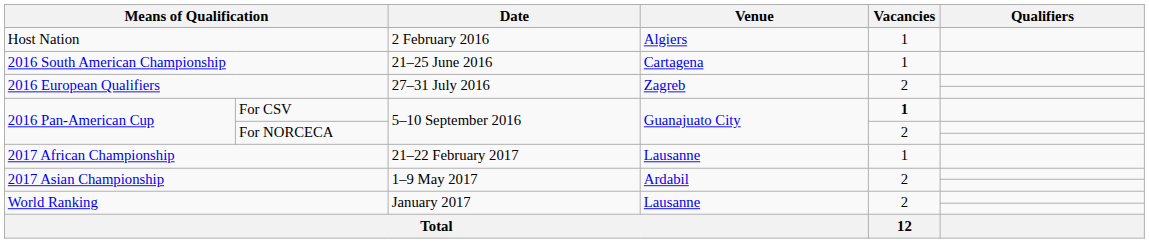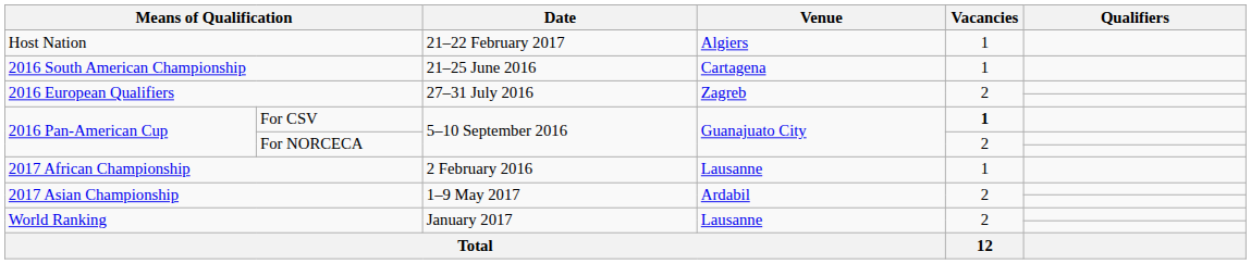 <table class="wikitable">
 <tr>
 <th width=32% colspan="2">Means of Qualification</th>
 <th width=21%>Date</th>
 <th width=19%>Venue</th>
 <th width=6%>Vacancies</th>
 <th width=17%>Qualifiers</th>
 </tr>
 <tr>
 <td colspan="2">Host Nation</td>
-<td>2 February 2016</td>
+<td>21–22 February 2017</td>
 <td> <a href='#'>Algiers</a></td>
 <td align="center">1</td>
 <td></td>
 </tr>
 <tr>
 <td colspan="2"><a href='#'>2016 South American Championship</a></td>
 <td>21–25 June 2016</td>
 <td> <a href='#'>Cartagena</a></td>
 <td align="center">1</td>
 <td></td>
 </tr>
 <tr>
 <td colspan="2" rowspan="2"><a href='#'>2016 European Qualifiers</a></td>
 <td rowspan="2">27–31 July 2016</td>
 <td rowspan="2"> <a href='#'>Zagreb</a></td>
 <td rowspan="2" align="center">2</td>
 <td></td>
 </tr>
 <tr>
 <td></td>
 </tr>
 <tr>
 <td rowspan="3"><a href='#'>2016 Pan-American Cup</a></td>
 <td>For CSV</td>
 <td rowspan="3">5–10 September 2016</td>
 <td rowspan="3"> <a href='#'>Guanajuato City</a></td>
 <td align="center"><strong>1</strong></td>
 <td></td>
 </tr>
 <tr>
 <td rowspan="2">For NORCECA</td>
 <td rowspan="2" align="center">2</td>
 <td></td>
 </tr>
 <tr>
 <td></td>
 </tr>
 <tr>
 <td colspan="2"><a href='#'>2017 African Championship</a></td>
-<td>21–22 February 2017</td>
+<td>2 February 2016</td>
 <td> <a href='#'>Lausanne</a></td>
 <td align="center">1</td>
 <td></td>
 </tr>
 <tr>
 <td colspan="2" rowspan="2"><a href='#'>2017 Asian Championship</a></td>
 <td rowspan="2">1–9 May 2017</td>
 <td rowspan="2"> <a href='#'>Ardabil</a></td>
 <td rowspan="2" align="center">2</td>
 <td></td>
 </tr>
 <tr>
 <td></td>
 </tr>
 <tr>
 <td colspan="2" rowspan="2"><a href='#'>World Ranking</a></td>
 <td rowspan="2">January 2017</td>
 <td rowspan="2"> <a href='#'>Lausanne</a></td>
 <td rowspan="2" align="center">2</td>
 <td></td>
 </tr>
 <tr>
 <td></td>
 </tr>
 <tr>
 <th colspan="4">Total</th>
 <th>12</th>
 <th></th>
 </tr>
 </table>
